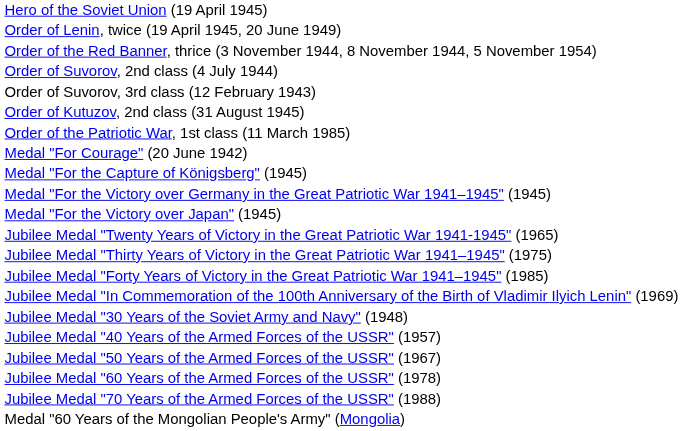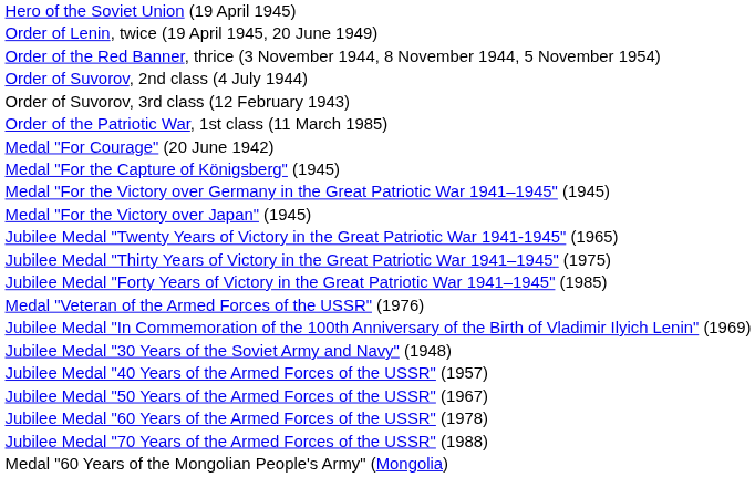 <table>
 <tr>
 <td></td>
 <td><a href='#'>Hero of the Soviet Union</a> (19 April 1945)</td>
 </tr>
 <tr>
 <td></td>
 <td><a href='#'>Order of Lenin</a>, twice (19 April 1945, 20 June 1949)</td>
 </tr>
 <tr>
 <td></td>
 <td><a href='#'>Order of the Red Banner</a>, thrice (3 November 1944, 8 November 1944, 5 November 1954)</td>
 </tr>
 <tr>
 <td></td>
 <td><a href='#'>Order of Suvorov</a>, 2nd class (4 July 1944)</td>
 </tr>
 <tr>
 <td></td>
 <td>Order of Suvorov, 3rd class (12 February 1943)</td>
-</tr>
-<tr>
-<td></td>
-<td><a href='#'>Order of Kutuzov</a>, 2nd class (31 August 1945)</td>
 </tr>
 <tr>
 <td></td>
 <td><a href='#'>Order of the Patriotic War</a>, 1st class (11 March 1985)</td>
 </tr>
 <tr>
 <td></td>
 <td><a href='#'>Medal "For Courage"</a> (20 June 1942)</td>
 </tr>
 <tr>
 <td></td>
 <td><a href='#'>Medal "For the Capture of Königsberg"</a> (1945)</td>
 </tr>
 <tr>
 <td></td>
 <td><a href='#'>Medal "For the Victory over Germany in the Great Patriotic War 1941–1945"</a> (1945)</td>
 </tr>
 <tr>
 <td></td>
 <td><a href='#'>Medal "For the Victory over Japan"</a> (1945)</td>
 </tr>
 <tr>
 <td></td>
 <td><a href='#'>Jubilee Medal "Twenty Years of Victory in the Great Patriotic War 1941-1945"</a> (1965)</td>
 </tr>
 <tr>
 <td></td>
 <td><a href='#'>Jubilee Medal "Thirty Years of Victory in the Great Patriotic War 1941–1945"</a> (1975)</td>
 </tr>
 <tr>
 <td></td>
 <td><a href='#'>Jubilee Medal "Forty Years of Victory in the Great Patriotic War 1941–1945"</a> (1985)</td>
 </tr>
 <tr>
 <td></td>
+<td><a href='#'>Medal "Veteran of the Armed Forces of the USSR"</a> (1976)</td>
+</tr>
+<tr>
+<td></td>
 <td><a href='#'>Jubilee Medal "In Commemoration of the 100th Anniversary of the Birth of Vladimir Ilyich Lenin"</a> (1969)</td>
 </tr>
 <tr>
 <td></td>
 <td><a href='#'>Jubilee Medal "30 Years of the Soviet Army and Navy"</a> (1948)</td>
 </tr>
 <tr>
 <td></td>
 <td><a href='#'>Jubilee Medal "40 Years of the Armed Forces of the USSR"</a> (1957)</td>
 </tr>
 <tr>
 <td></td>
 <td><a href='#'>Jubilee Medal "50 Years of the Armed Forces of the USSR"</a> (1967)</td>
 </tr>
 <tr>
 <td></td>
 <td><a href='#'>Jubilee Medal "60 Years of the Armed Forces of the USSR"</a> (1978)</td>
 </tr>
 <tr>
 <td></td>
 <td><a href='#'>Jubilee Medal "70 Years of the Armed Forces of the USSR"</a> (1988)</td>
 </tr>
 <tr>
 <td></td>
 <td>Medal "60 Years of the Mongolian People's Army" (<a href='#'>Mongolia</a>)</td>
 </tr>
 <tr>
 </tr>
 </table>
